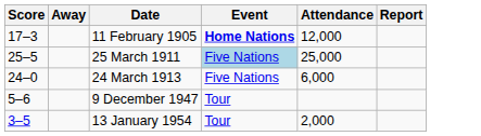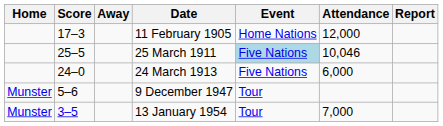 <table class="wikitable">
 <tr>
+<th>Home</th>
 <th>Score</th>
 <th>Away</th>
 <th>Date</th>
 <th>Event</th>
 <th>Attendance</th>
 <th>Report</th>
 </tr>
 <tr>
+<td></td>
 <td>17–3</td>
 <td></td>
 <td>11 February 1905</td>
-<td><strong><a href='#'>Home Nations</a></strong></td>
+<td><a href='#'>Home Nations</a></td>
 <td>12,000</td>
 <td></td>
 </tr>
 <tr>
+<td></td>
 <td>25–5</td>
 <td></td>
 <td>25 March 1911</td>
 <td style="background: lightblue;"><a href='#'>Five Nations</a></td>
-<td>25,000</td>
+<td>10,046</td>
 <td></td>
 </tr>
 <tr>
+<td></td>
 <td>24–0</td>
 <td></td>
 <td>24 March 1913</td>
 <td><a href='#'>Five Nations</a></td>
 <td>6,000</td>
 <td></td>
 </tr>
 <tr>
+<td> <a href='#'>Munster</a></td>
 <td>5–6</td>
 <td></td>
 <td>9 December 1947</td>
 <td><a href='#'>Tour</a></td>
 <td></td>
 <td></td>
 </tr>
 <tr>
+<td> <a href='#'>Munster</a></td>
 <td><a href='#'>3–5</a></td>
 <td></td>
 <td>13 January 1954</td>
 <td><a href='#'>Tour</a></td>
-<td>2,000</td>
+<td>7,000</td>
 <td></td>
 </tr>
 </table>
